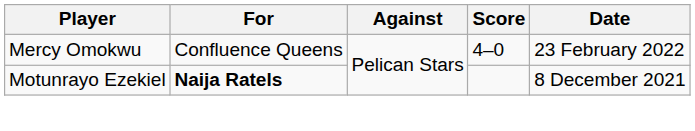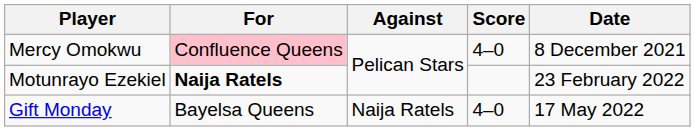 <table class="wikitable">
 <tr>
 <th>Player</th>
 <th>For</th>
 <th>Against</th>
 <th>Score</th>
 <th>Date</th>
 </tr>
 <tr>
 <td> Mercy Omokwu</td>
-<td>Confluence Queens</td>
+<td style="background: pink;">Confluence Queens</td>
 <td rowspan=2>Pelican Stars</td>
 <td>4–0</td>
-<td>23 February 2022</td>
+<td>8 December 2021</td>
 </tr>
 <tr>
 <td> Motunrayo Ezekiel</td>
 <td><strong>Naija Ratels</strong></td>
 <td></td>
-<td>8 December 2021</td>
+<td>23 February 2022</td>
+</tr>
+<tr>
+<td> <a href='#'>Gift Monday</a></td>
+<td>Bayelsa Queens</td>
+<td>Naija Ratels</td>
+<td>4–0</td>
+<td>17 May 2022</td>
 </tr>
 </table>
